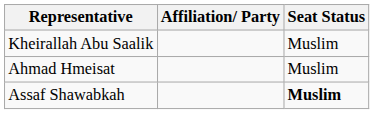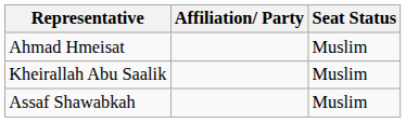 <table class="wikitable">
 <tr>
 <th>Representative</th>
 <th>Affiliation/ Party</th>
 <th>Seat Status</th>
 </tr>
 <tr>
-<td>Kheirallah Abu Saalik</td>
+<td>Ahmad Hmeisat</td>
 <td></td>
 <td>Muslim</td>
 </tr>
 <tr>
-<td>Ahmad Hmeisat</td>
+<td>Kheirallah Abu Saalik</td>
 <td></td>
 <td>Muslim</td>
 </tr>
 <tr>
 <td>Assaf Shawabkah</td>
 <td></td>
-<td><strong>Muslim</strong></td>
+<td>Muslim</td>
 </tr>
 </table>
